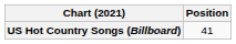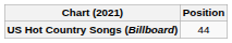 <table class="wikitable plainrowheaders" style="text-align:center">
 <tr>
 <th>Chart (2021)</th>
 <th>Position</th>
 </tr>
 <tr>
 <th scope="row">US Hot Country Songs (<em>Billboard</em>)</th>
-<td>41</td>
+<td>44</td>
 </tr>
 </table>
